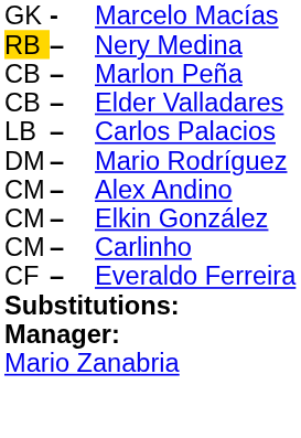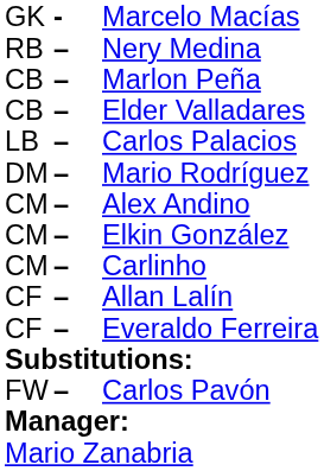 <table style="font-size: 90%" cellspacing="0" cellpadding="0">
 <tr>
 <td colspan=4></td>
 </tr>
 <tr>
 <th width="25"></th>
 <th width="25"></th>
 </tr>
 <tr>
 <td>GK</td>
 <td><strong>-</strong></td>
 <td> <a href='#'>Marcelo Macías</a></td>
 </tr>
 <tr>
-<td style="background: gold;">RB</td>
+<td>RB</td>
 <td><strong>–</strong></td>
 <td> <a href='#'>Nery Medina</a></td>
 </tr>
 <tr>
 <td>CB</td>
 <td><strong>–</strong></td>
 <td> <a href='#'>Marlon Peña</a></td>
 <td></td>
 <td></td>
 </tr>
 <tr>
 <td>CB</td>
 <td><strong>–</strong></td>
 <td> <a href='#'>Elder Valladares</a></td>
 </tr>
 <tr>
 <td>LB</td>
 <td><strong>–</strong></td>
 <td> <a href='#'>Carlos Palacios</a></td>
 </tr>
 <tr>
 <td>DM</td>
 <td><strong>–</strong></td>
 <td> <a href='#'>Mario Rodríguez</a></td>
 </tr>
 <tr>
 <td>CM</td>
 <td><strong>–</strong></td>
 <td> <a href='#'>Alex Andino</a></td>
 </tr>
 <tr>
 <td>CM</td>
 <td><strong>–</strong></td>
 <td> <a href='#'>Elkin González</a></td>
 </tr>
 <tr>
 <td>CM</td>
 <td><strong>–</strong></td>
 <td> <a href='#'>Carlinho</a></td>
 </tr>
 <tr>
 <td>CF</td>
 <td><strong>–</strong></td>
+<td> <a href='#'>Allan Lalín</a></td>
+<td></td>
+<td></td>
+</tr>
+<tr>
+<td>CF</td>
+<td><strong>–</strong></td>
 <td> <a href='#'>Everaldo Ferreira</a></td>
 </tr>
 <tr>
 <td colspan=3><strong>Substitutions:</strong></td>
+</tr>
+<tr>
+<td>FW</td>
+<td><strong>–</strong></td>
+<td> <a href='#'>Carlos Pavón</a></td>
+<td></td>
+<td></td>
 </tr>
 <tr>
 <td colspan=3><strong>Manager:</strong></td>
 </tr>
 <tr>
 <td colspan=3> <a href='#'>Mario Zanabria</a></td>
 </tr>
 </table>
